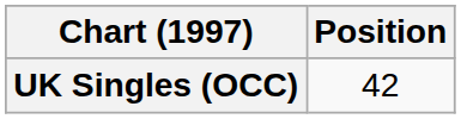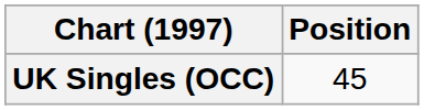 <table class="wikitable plainrowheaders" style="text-align:center">
 <tr>
 <th scope="col">Chart (1997)</th>
 <th scope="col">Position</th>
 </tr>
 <tr>
 <th scope="row">UK Singles (OCC)</th>
-<td>42</td>
+<td>45</td>
 </tr>
 </table>
